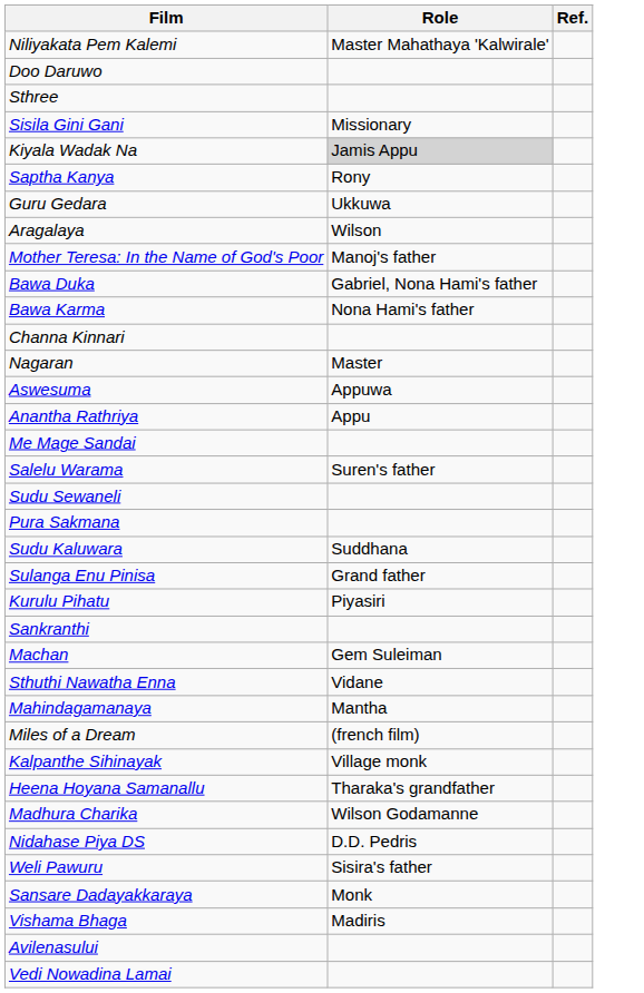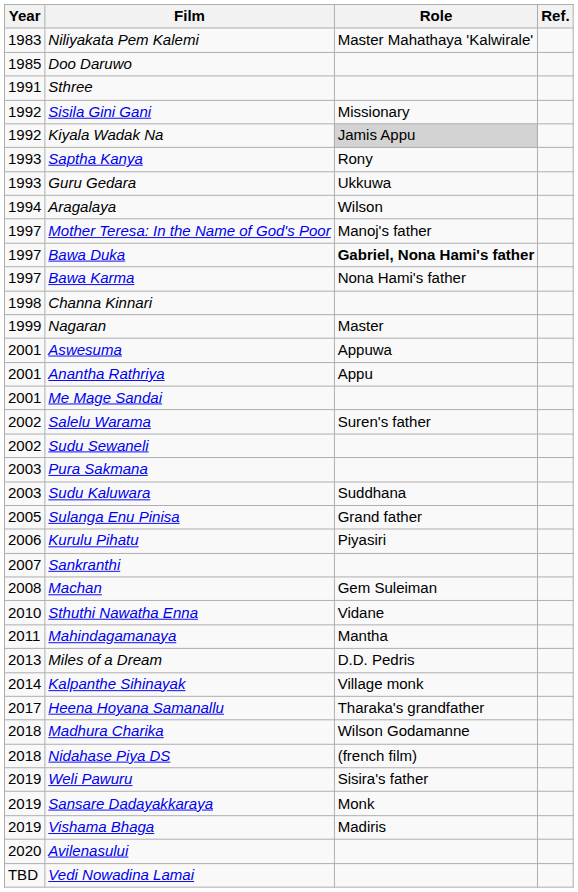 <table class="wikitable">
 <tr>
+<th>Year</th>
 <th>Film</th>
 <th>Role</th>
 <th>Ref.</th>
 </tr>
 <tr>
+<td>1983</td>
 <td><em>Niliyakata Pem Kalemi</em></td>
 <td>Master Mahathaya 'Kalwirale'</td>
 <td></td>
 </tr>
 <tr>
+<td>1985</td>
 <td><em>Doo Daruwo</em></td>
 <td></td>
 <td></td>
 </tr>
 <tr>
+<td>1991</td>
 <td><em>Sthree</em></td>
 <td></td>
 <td></td>
 </tr>
 <tr>
+<td>1992</td>
 <td><em><a href='#'>Sisila Gini Gani</a></em></td>
 <td>Missionary</td>
 <td></td>
 </tr>
 <tr>
+<td>1992</td>
 <td><em>Kiyala Wadak Na</em></td>
 <td style="background: lightgrey;">Jamis Appu</td>
 <td></td>
 </tr>
 <tr>
+<td>1993</td>
 <td><em><a href='#'>Saptha Kanya</a></em></td>
 <td>Rony</td>
 <td></td>
 </tr>
 <tr>
+<td>1993</td>
 <td><em>Guru Gedara</em></td>
 <td>Ukkuwa</td>
 <td></td>
 </tr>
 <tr>
+<td>1994</td>
 <td><em>Aragalaya</em></td>
 <td>Wilson</td>
 <td></td>
 </tr>
 <tr>
+<td>1997</td>
 <td><em><a href='#'>Mother Teresa: In the Name of God's Poor</a></em></td>
 <td>Manoj's father</td>
 <td></td>
 </tr>
 <tr>
+<td>1997</td>
 <td><em><a href='#'>Bawa Duka</a></em></td>
-<td>Gabriel, Nona Hami's father</td>
+<td><strong>Gabriel, Nona Hami's father</strong></td>
 <td></td>
 </tr>
 <tr>
+<td>1997</td>
 <td><em><a href='#'>Bawa Karma</a></em></td>
 <td>Nona Hami's father</td>
 <td></td>
 </tr>
 <tr>
+<td>1998</td>
 <td><em>Channa Kinnari</em></td>
 <td></td>
 <td></td>
 </tr>
 <tr>
+<td>1999</td>
 <td><em>Nagaran</em></td>
 <td>Master</td>
 <td></td>
 </tr>
 <tr>
+<td>2001</td>
 <td><em><a href='#'>Aswesuma</a></em></td>
 <td>Appuwa</td>
 <td></td>
 </tr>
 <tr>
+<td>2001</td>
 <td><em><a href='#'>Anantha Rathriya</a></em></td>
 <td>Appu</td>
 <td></td>
 </tr>
 <tr>
+<td>2001</td>
 <td><em><a href='#'>Me Mage Sandai</a></em></td>
 <td></td>
 <td></td>
 </tr>
 <tr>
+<td>2002</td>
 <td><em><a href='#'>Salelu Warama</a></em></td>
 <td>Suren's father</td>
 <td></td>
 </tr>
 <tr>
+<td>2002</td>
 <td><em><a href='#'>Sudu Sewaneli</a></em></td>
 <td></td>
 <td></td>
 </tr>
 <tr>
+<td>2003</td>
 <td><em><a href='#'>Pura Sakmana</a></em></td>
 <td></td>
 <td></td>
 </tr>
 <tr>
+<td>2003</td>
 <td><em><a href='#'>Sudu Kaluwara</a></em></td>
 <td>Suddhana</td>
 <td></td>
 </tr>
 <tr>
+<td>2005</td>
 <td><em><a href='#'>Sulanga Enu Pinisa</a></em></td>
 <td>Grand father</td>
 <td></td>
 </tr>
 <tr>
+<td>2006</td>
 <td><em><a href='#'>Kurulu Pihatu</a></em></td>
 <td>Piyasiri</td>
 <td></td>
 </tr>
 <tr>
+<td>2007</td>
 <td><em><a href='#'>Sankranthi</a></em></td>
 <td></td>
 <td></td>
 </tr>
 <tr>
+<td>2008</td>
 <td><em><a href='#'>Machan</a></em></td>
 <td>Gem Suleiman</td>
 <td></td>
 </tr>
 <tr>
+<td>2010</td>
 <td><em><a href='#'>Sthuthi Nawatha Enna</a></em></td>
 <td>Vidane</td>
 <td></td>
 </tr>
 <tr>
+<td>2011</td>
 <td><em><a href='#'>Mahindagamanaya</a></em></td>
 <td>Mantha</td>
 <td></td>
 </tr>
 <tr>
+<td>2013</td>
 <td><em>Miles of a Dream</em></td>
-<td>(french film)</td>
+<td>D.D. Pedris</td>
 <td></td>
 </tr>
 <tr>
+<td>2014</td>
 <td><em><a href='#'>Kalpanthe Sihinayak</a></em></td>
 <td>Village monk</td>
 <td></td>
 </tr>
 <tr>
+<td>2017</td>
 <td><em><a href='#'>Heena Hoyana Samanallu</a></em></td>
 <td>Tharaka's grandfather</td>
 <td></td>
 </tr>
 <tr>
+<td>2018</td>
 <td><em><a href='#'>Madhura Charika</a></em></td>
 <td>Wilson Godamanne</td>
 <td></td>
 </tr>
 <tr>
+<td>2018</td>
 <td><em><a href='#'>Nidahase Piya DS</a></em></td>
-<td>D.D. Pedris</td>
+<td>(french film)</td>
 <td></td>
 </tr>
 <tr>
+<td>2019</td>
 <td><em><a href='#'>Weli Pawuru</a></em></td>
 <td>Sisira's father</td>
 <td></td>
 </tr>
 <tr>
+<td>2019</td>
 <td><em><a href='#'>Sansare Dadayakkaraya</a></em></td>
 <td>Monk</td>
 <td></td>
 </tr>
 <tr>
+<td>2019</td>
 <td><em><a href='#'>Vishama Bhaga</a></em></td>
 <td>Madiris</td>
 <td></td>
 </tr>
 <tr>
+<td>2020</td>
 <td><em><a href='#'>Avilenasului</a></em></td>
 <td></td>
 <td></td>
 </tr>
 <tr>
+<td>TBD</td>
 <td><em><a href='#'>Vedi Nowadina Lamai</a></em></td>
 <td></td>
 <td></td>
 </tr>
 </table>
